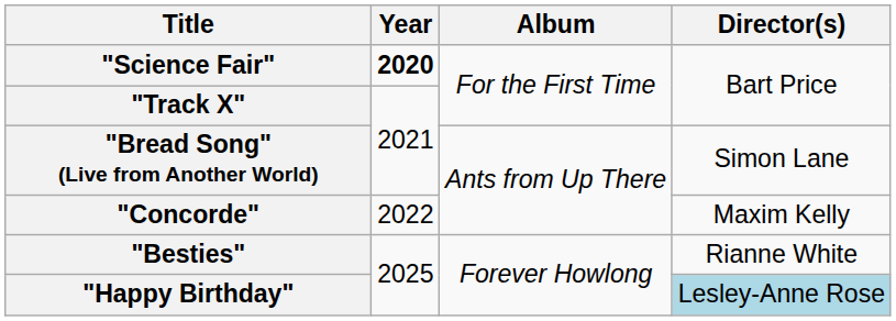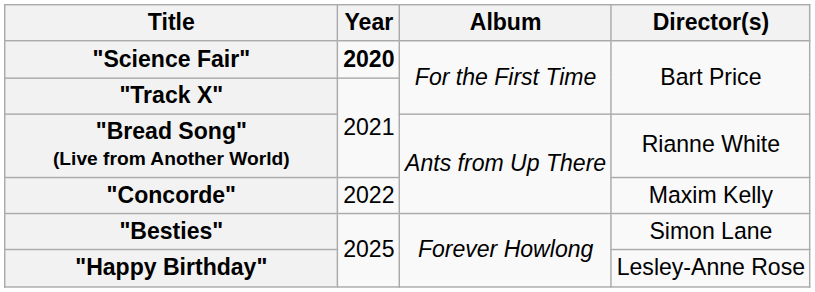 <table class="wikitable plainrowheaders" style="text-align:center;">
 <tr>
 <th scope="col" style="width:14em;">Title</th>
 <th scope="col">Year</th>
 <th scope="col">Album</th>
 <th scope="col">Director(s)</th>
 </tr>
 <tr>
 <th scope="row">"Science Fair"</th>
 <td><strong>2020</strong></td>
 <td rowspan="2"><em>For the First Time</em></td>
 <td rowspan="2">Bart Price</td>
 </tr>
 <tr>
 <th scope="row">"Track X"</th>
 <td rowspan="2">2021</td>
 </tr>
 <tr>
 <th scope="row">"Bread Song"<br><small>(Live from Another World)</small></th>
 <td rowspan="2"><em>Ants from Up There</em></td>
-<td>Simon Lane</td>
+<td>Rianne White</td>
 </tr>
 <tr>
 <th scope="row">"Concorde"</th>
 <td>2022</td>
 <td>Maxim Kelly</td>
 </tr>
 <tr>
 <th scope="row">"Besties"</th>
 <td rowspan="2">2025</td>
 <td rowspan="2"><em>Forever Howlong</em></td>
-<td>Rianne White</td>
+<td>Simon Lane</td>
 </tr>
 <tr>
 <th scope="row">"Happy Birthday"</th>
-<td style="background: lightblue;">Lesley-Anne Rose</td>
+<td>Lesley-Anne Rose</td>
 </tr>
 </table>
